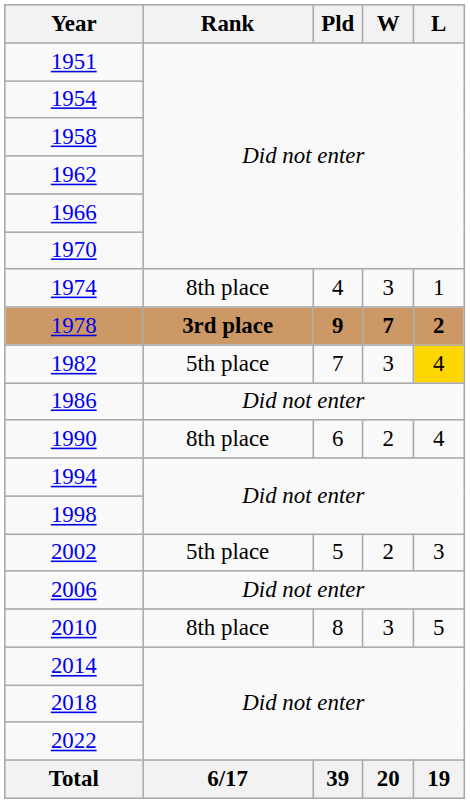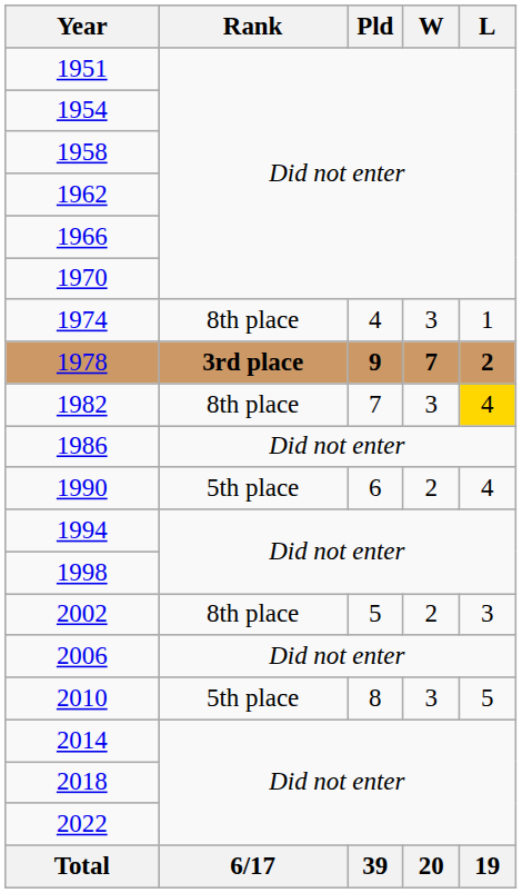 <table class="wikitable" style="text-align: center;font-size:90%;">
 <tr>
 <th width=80>Year</th>
 <th width=100>Rank</th>
 <th width=25>Pld</th>
 <th width=25>W</th>
 <th width=25>L</th>
 </tr>
 <tr>
 <td> <a href='#'>1951</a></td>
 <td rowspan=6 colspan=4><em>Did not enter</em></td>
 </tr>
 <tr>
 <td> <a href='#'>1954</a></td>
 </tr>
 <tr>
 <td> <a href='#'>1958</a></td>
 </tr>
 <tr>
 <td> <a href='#'>1962</a></td>
 </tr>
 <tr>
 <td> <a href='#'>1966</a></td>
 </tr>
 <tr>
 <td> <a href='#'>1970</a></td>
 </tr>
 <tr>
 <td> <a href='#'>1974</a></td>
 <td>8th place</td>
 <td>4</td>
 <td>3</td>
 <td>1</td>
 </tr>
 <tr bgcolor="#cc9966">
 <td> <a href='#'>1978</a></td>
 <td><strong>3rd place</strong></td>
 <td><strong>9</strong></td>
 <td><strong>7</strong></td>
 <td><strong>2</strong></td>
 </tr>
 <tr>
 <td> <a href='#'>1982</a></td>
-<td>5th place</td>
+<td>8th place</td>
 <td>7</td>
 <td>3</td>
 <td style="background: gold;">4</td>
 </tr>
 <tr>
 <td> <a href='#'>1986</a></td>
 <td colspan=4><em>Did not enter</em></td>
 </tr>
 <tr>
 <td> <a href='#'>1990</a></td>
-<td>8th place</td>
+<td>5th place</td>
 <td>6</td>
 <td>2</td>
 <td>4</td>
 </tr>
 <tr>
 <td> <a href='#'>1994</a></td>
 <td rowspan=2 colspan=4><em>Did not enter</em></td>
 </tr>
 <tr>
 <td> <a href='#'>1998</a></td>
 </tr>
 <tr>
 <td> <a href='#'>2002</a></td>
-<td>5th place</td>
+<td>8th place</td>
 <td>5</td>
 <td>2</td>
 <td>3</td>
 </tr>
 <tr>
 <td> <a href='#'>2006</a></td>
 <td rowspan=1 colspan=4><em>Did not enter</em></td>
 </tr>
 <tr>
 <td> <a href='#'>2010</a></td>
-<td>8th place</td>
+<td>5th place</td>
 <td>8</td>
 <td>3</td>
 <td>5</td>
 </tr>
 <tr>
 <td> <a href='#'>2014</a></td>
 <td rowspan=3 colspan=4><em>Did not enter</em></td>
 </tr>
 <tr>
 <td> <a href='#'>2018</a></td>
 </tr>
 <tr>
 <td> <a href='#'>2022</a></td>
 </tr>
 <tr>
 <th>Total</th>
 <th>6/17</th>
 <th>39</th>
 <th>20</th>
 <th>19</th>
 </tr>
 </table>
